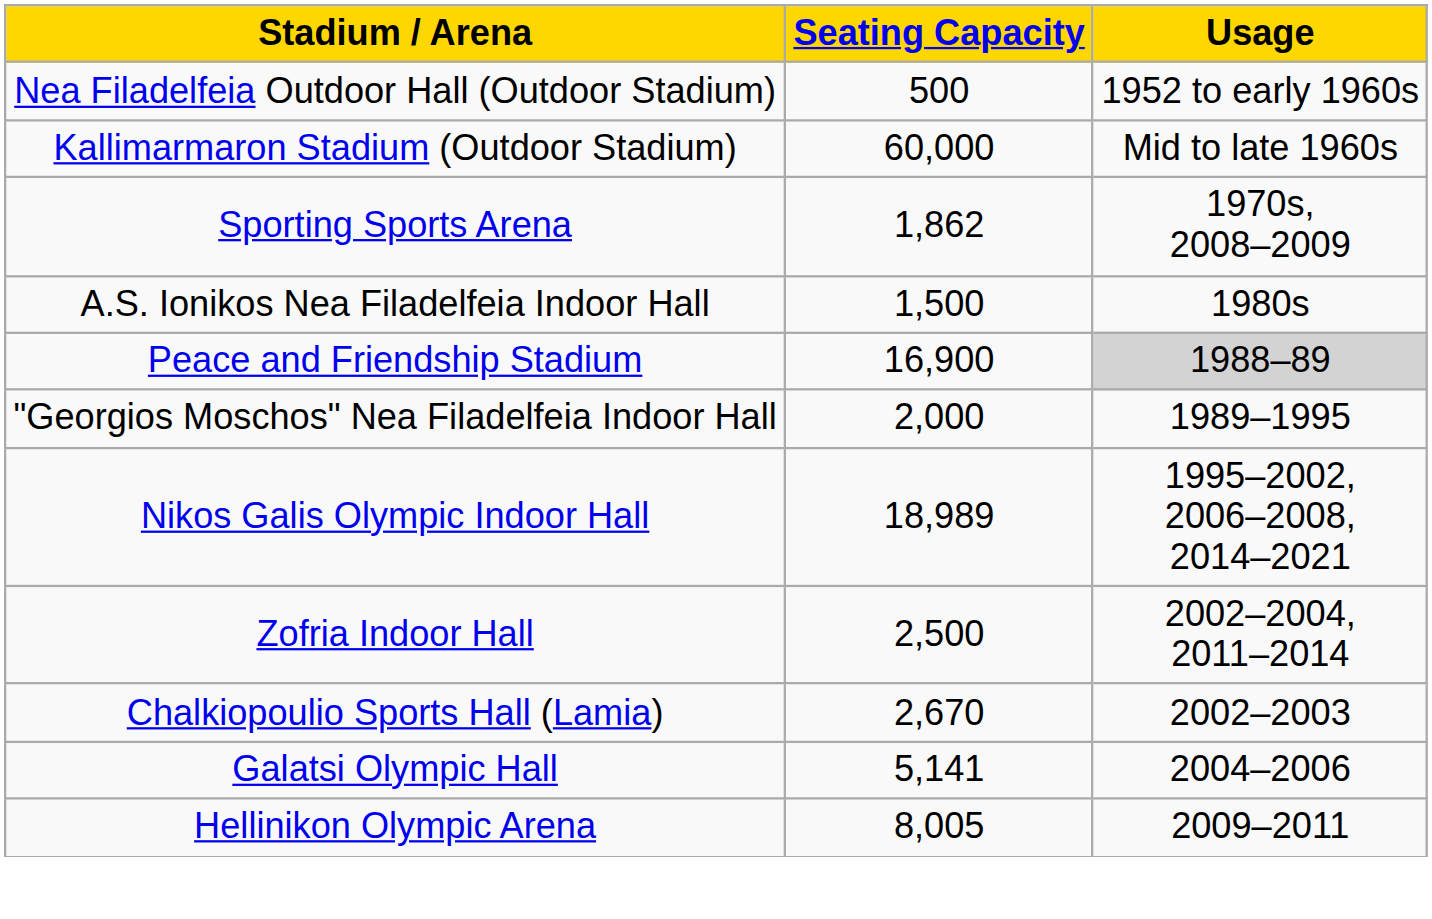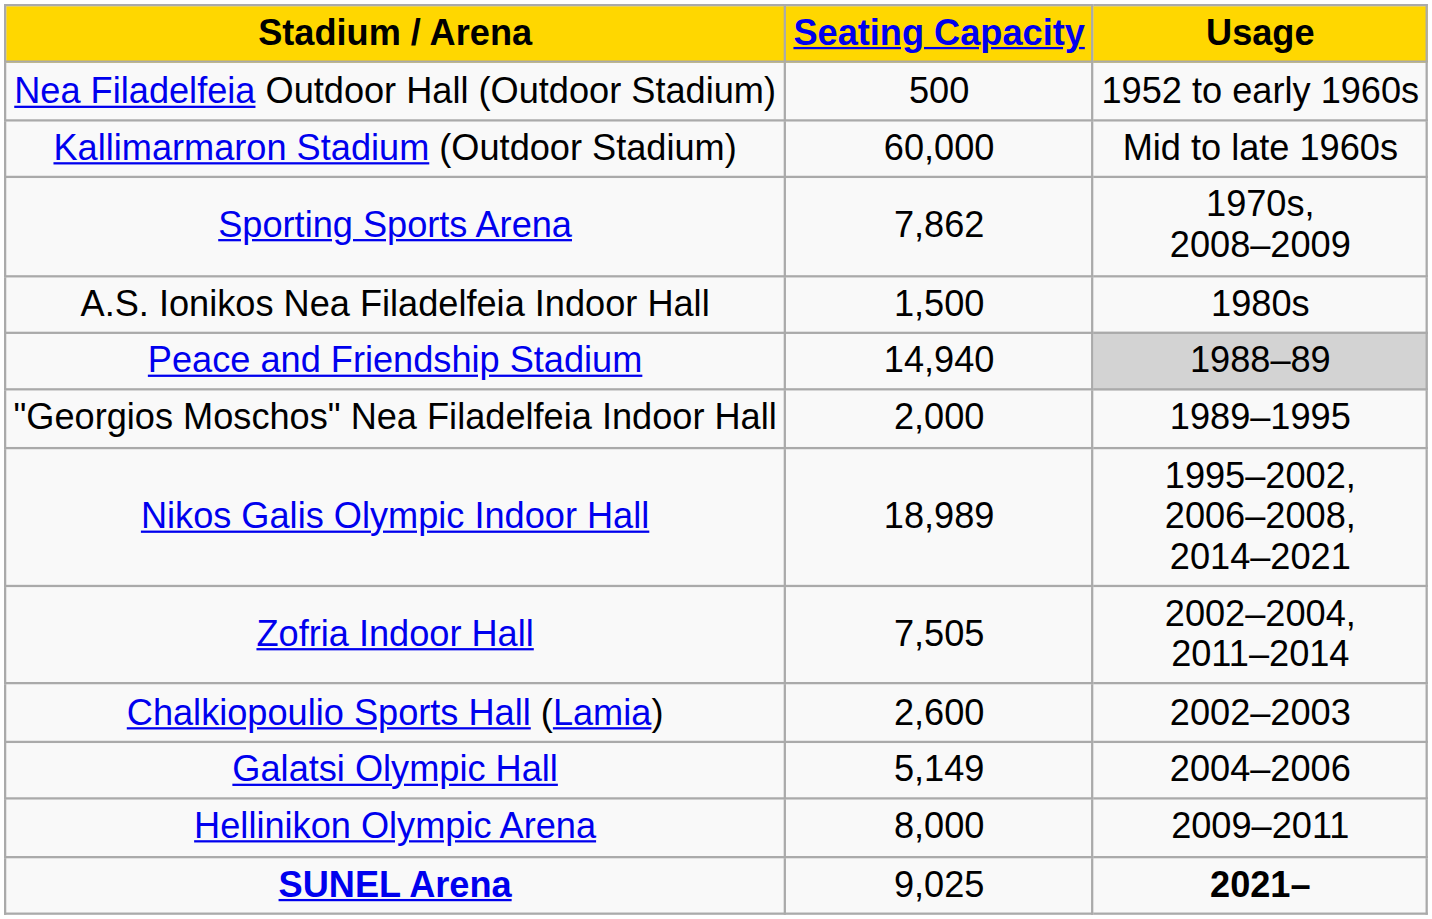 <table class="wikitable" style="text-align: center">
 <tr>
 <th style="color:black; background:#FFD700;">Stadium / Arena</th>
 <th style="color:black; background:#FFD700;"><a href='#'>Seating Capacity</a></th>
 <th style="color:black; background:#FFD700;">Usage</th>
 </tr>
 <tr>
 <td><a href='#'>Nea Filadelfeia</a> Outdoor Hall (Outdoor Stadium)</td>
 <td>500</td>
 <td>1952 to early 1960s</td>
 </tr>
 <tr>
 <td><a href='#'>Kallimarmaron Stadium</a> (Outdoor Stadium)</td>
 <td>60,000</td>
 <td>Mid to late 1960s</td>
 </tr>
 <tr>
 <td><a href='#'>Sporting Sports Arena</a></td>
-<td>1,862</td>
+<td>7,862</td>
 <td>1970s,<br> 2008–2009</td>
 </tr>
 <tr>
 <td>A.S. Ionikos Nea Filadelfeia Indoor Hall</td>
 <td>1,500</td>
 <td>1980s</td>
 </tr>
 <tr>
 <td><a href='#'>Peace and Friendship Stadium</a></td>
-<td>16,900</td>
+<td>14,940</td>
 <td style="background: lightgrey;">1988–89</td>
 </tr>
 <tr>
 <td>"Georgios Moschos" Nea Filadelfeia Indoor Hall</td>
 <td>2,000</td>
 <td>1989–1995</td>
 </tr>
 <tr>
 <td><a href='#'>Nikos Galis Olympic Indoor Hall</a></td>
 <td>18,989</td>
 <td>1995–2002,<br> 2006–2008,<br> 2014–2021</td>
 </tr>
 <tr>
 <td><a href='#'>Zofria Indoor Hall</a></td>
-<td>2,500</td>
+<td>7,505</td>
 <td>2002–2004,<br> 2011–2014</td>
 </tr>
 <tr>
 <td><a href='#'>Chalkiopoulio Sports Hall</a> (<a href='#'>Lamia</a>)</td>
-<td>2,670</td>
+<td>2,600</td>
 <td>2002–2003</td>
 </tr>
 <tr>
 <td><a href='#'>Galatsi Olympic Hall</a></td>
-<td>5,141</td>
+<td>5,149</td>
 <td>2004–2006</td>
 </tr>
 <tr>
 <td><a href='#'>Hellinikon Olympic Arena</a></td>
-<td>8,005</td>
+<td>8,000</td>
 <td>2009–2011</td>
 </tr>
+<tr>
+<td><strong><a href='#'>SUNEL Arena</a></strong></td>
+<td>9,025</td>
+<td><strong>2021–</strong></td>
+</tr>
 </table>
